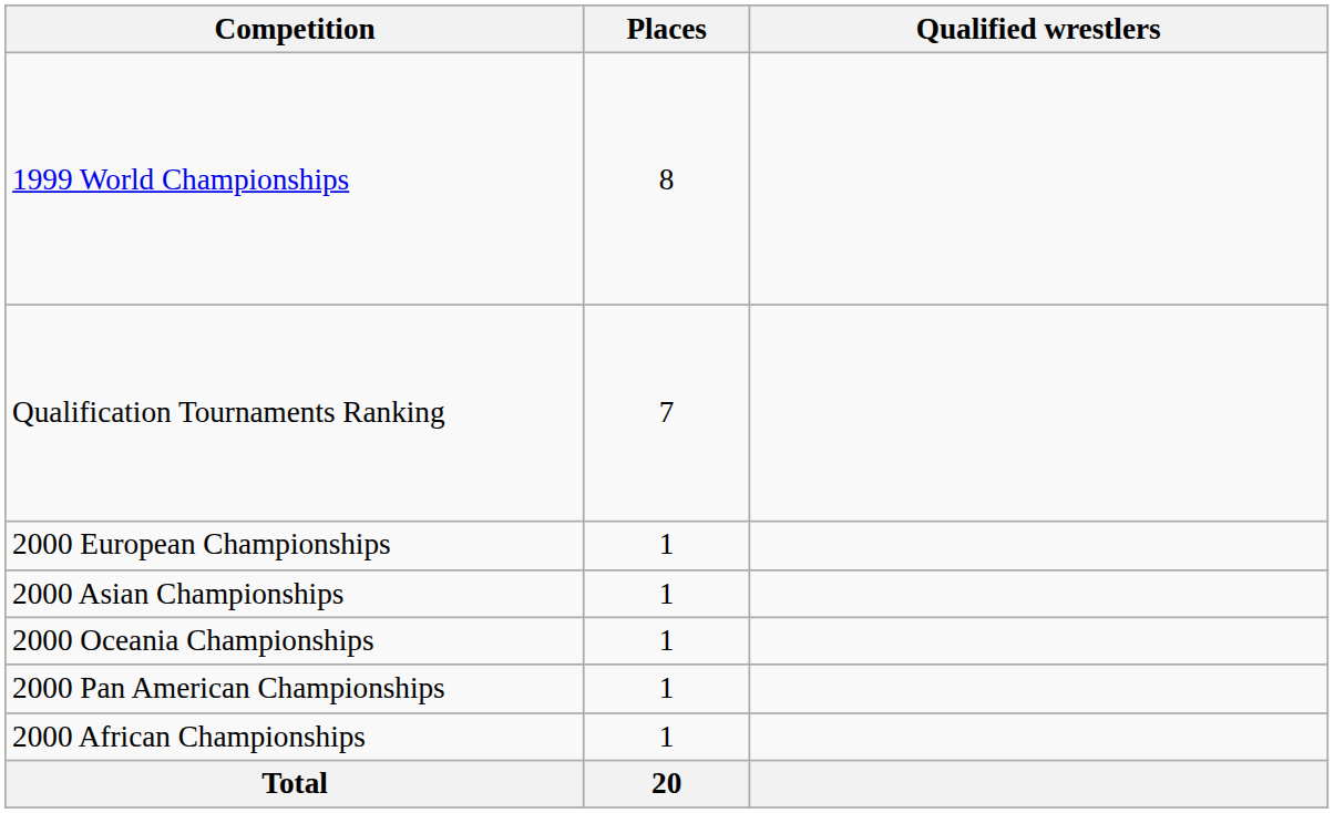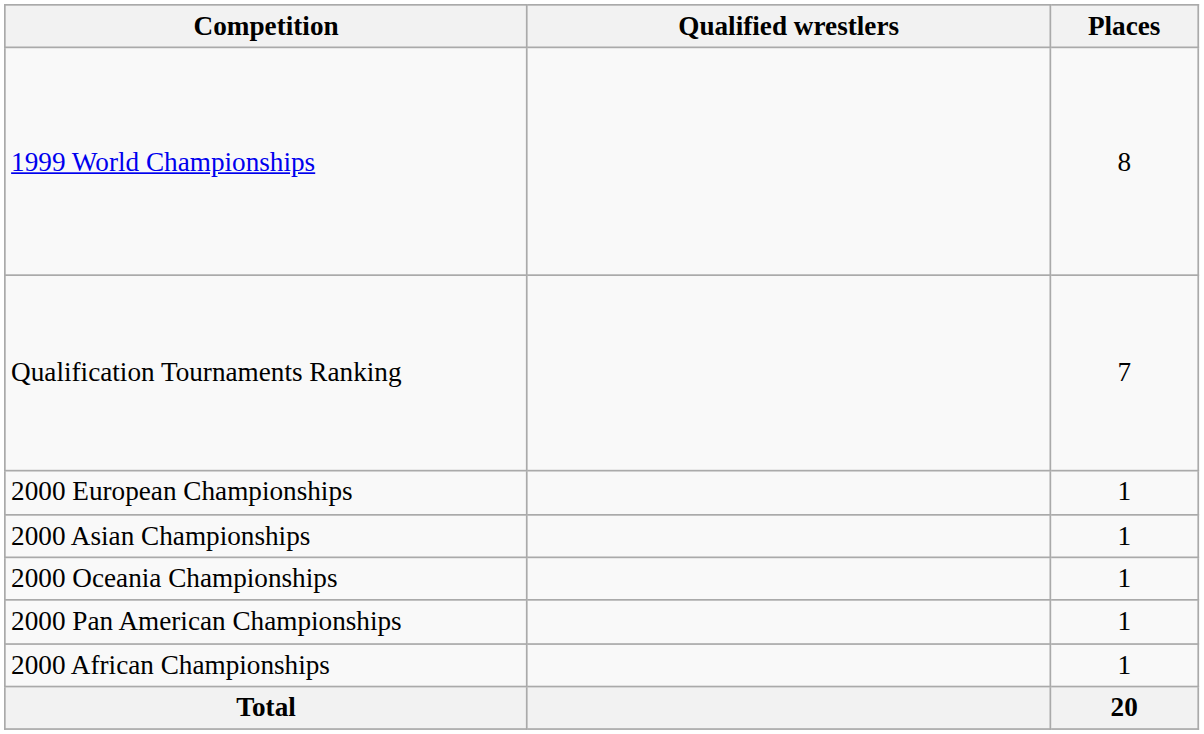 <table class = "wikitable">
 <tr>
 <th width=300>Competition</th>
+<th width=300>Qualified wrestlers</th>
 <th width=80>Places</th>
-<th width=300>Qualified wrestlers</th>
 </tr>
 <tr>
 <td><a href='#'>1999 World Championships</a></td>
+<td><br><br><br><br><br><br><br></td>
 <td align="center">8</td>
-<td><br><br><br><br><br><br><br></td>
 </tr>
 <tr>
 <td>Qualification Tournaments Ranking</td>
+<td><br><br><br><br><br><br></td>
 <td align="center">7</td>
-<td><br><br><br><br><br><br></td>
 </tr>
 <tr>
 <td>2000 European Championships</td>
+<td></td>
 <td align="center">1</td>
-<td></td>
 </tr>
 <tr>
 <td>2000 Asian Championships</td>
+<td></td>
 <td align="center">1</td>
-<td></td>
 </tr>
 <tr>
 <td>2000 Oceania Championships</td>
+<td></td>
 <td align="center">1</td>
-<td></td>
 </tr>
 <tr>
 <td>2000 Pan American Championships</td>
+<td></td>
 <td align="center">1</td>
-<td></td>
 </tr>
 <tr>
 <td>2000 African Championships</td>
+<td></td>
 <td align="center">1</td>
-<td></td>
 </tr>
 <tr>
 <th>Total</th>
+<th></th>
 <th>20</th>
-<th></th>
 </tr>
 </table>
